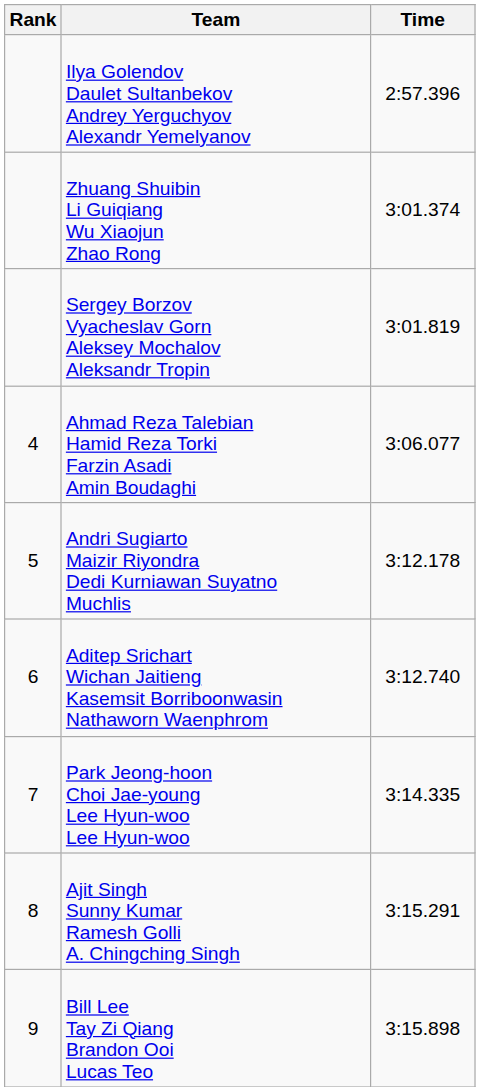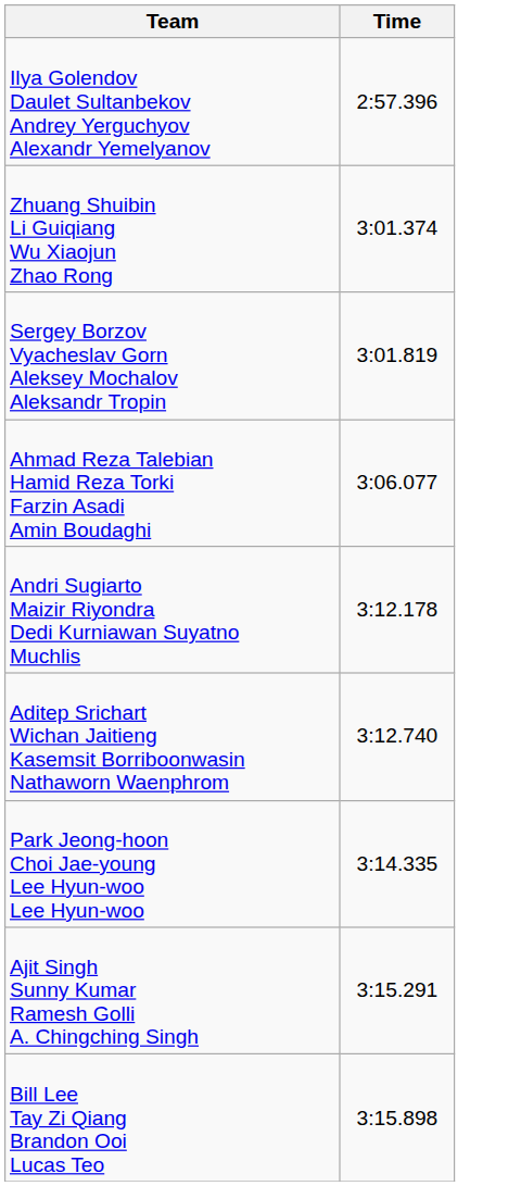 <table class=wikitable style="text-align:center">
 <tr>
-<th width=40>Rank</th>
 <th width=250>Team</th>
 <th width=80>Time</th>
 </tr>
 <tr>
-<td></td>
 <td align=left><br><a href='#'>Ilya Golendov</a><br><a href='#'>Daulet Sultanbekov</a><br><a href='#'>Andrey Yerguchyov</a><br><a href='#'>Alexandr Yemelyanov</a></td>
 <td>2:57.396</td>
 </tr>
 <tr>
-<td></td>
 <td align=left><br><a href='#'>Zhuang Shuibin</a><br><a href='#'>Li Guiqiang</a><br><a href='#'>Wu Xiaojun</a><br><a href='#'>Zhao Rong</a></td>
 <td>3:01.374</td>
 </tr>
 <tr>
-<td></td>
 <td align=left><br><a href='#'>Sergey Borzov</a><br><a href='#'>Vyacheslav Gorn</a><br><a href='#'>Aleksey Mochalov</a><br><a href='#'>Aleksandr Tropin</a></td>
 <td>3:01.819</td>
 </tr>
 <tr>
-<td>4</td>
 <td align=left><br><a href='#'>Ahmad Reza Talebian</a><br><a href='#'>Hamid Reza Torki</a><br><a href='#'>Farzin Asadi</a><br><a href='#'>Amin Boudaghi</a></td>
 <td>3:06.077</td>
 </tr>
 <tr>
-<td>5</td>
 <td align=left><br><a href='#'>Andri Sugiarto</a><br><a href='#'>Maizir Riyondra</a><br><a href='#'>Dedi Kurniawan Suyatno</a><br><a href='#'>Muchlis</a></td>
 <td>3:12.178</td>
 </tr>
 <tr>
-<td>6</td>
 <td align=left><br><a href='#'>Aditep Srichart</a><br><a href='#'>Wichan Jaitieng</a><br><a href='#'>Kasemsit Borriboonwasin</a><br><a href='#'>Nathaworn Waenphrom</a></td>
 <td>3:12.740</td>
 </tr>
 <tr>
-<td>7</td>
 <td align=left><br><a href='#'>Park Jeong-hoon</a><br><a href='#'>Choi Jae-young</a><br><a href='#'>Lee Hyun-woo</a><br><a href='#'>Lee Hyun-woo</a></td>
 <td>3:14.335</td>
 </tr>
 <tr>
-<td>8</td>
 <td align=left><br><a href='#'>Ajit Singh</a><br><a href='#'>Sunny Kumar</a><br><a href='#'>Ramesh Golli</a><br><a href='#'>A. Chingching Singh</a></td>
 <td>3:15.291</td>
 </tr>
 <tr>
-<td>9</td>
 <td align=left><br><a href='#'>Bill Lee</a><br><a href='#'>Tay Zi Qiang</a><br><a href='#'>Brandon Ooi</a><br><a href='#'>Lucas Teo</a></td>
 <td>3:15.898</td>
 </tr>
 </table>
